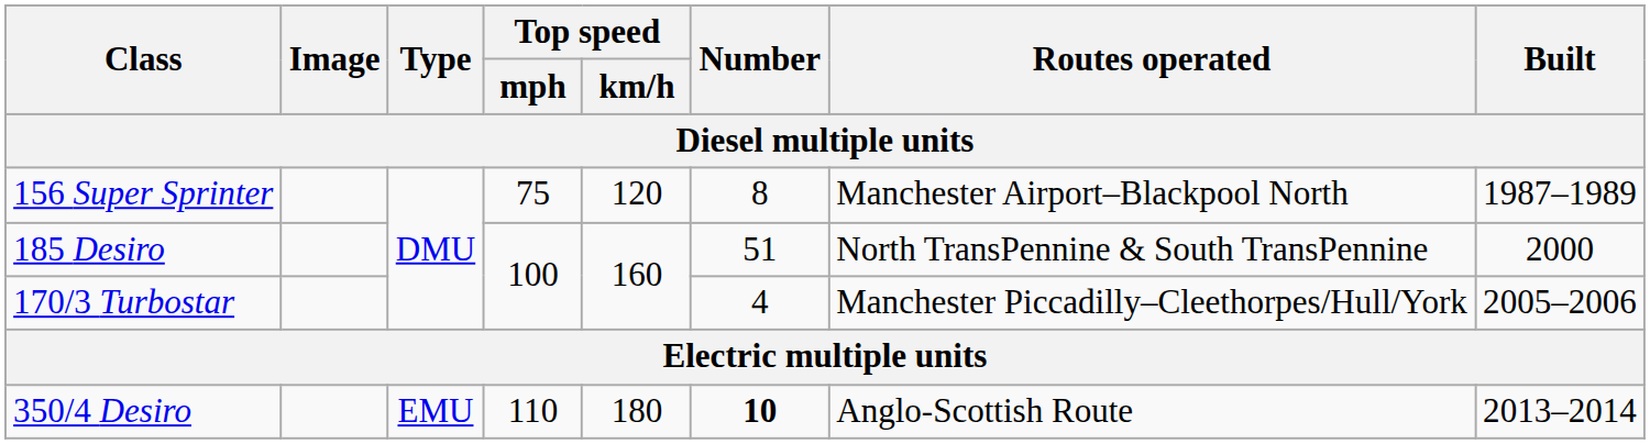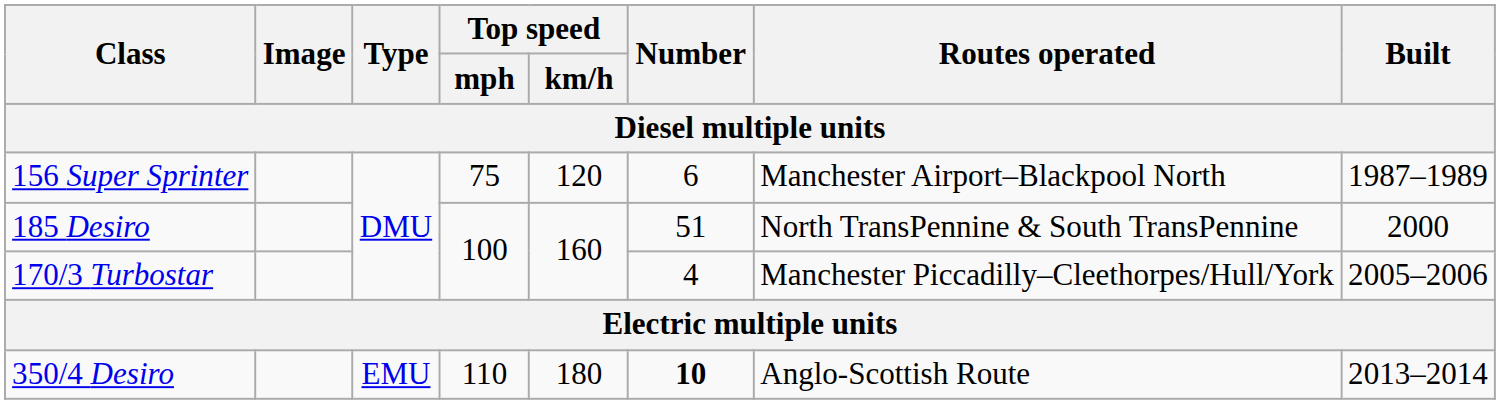 <table class="wikitable">
 <tr ---- bgcolor=#f9f9f9>
 <th rowspan="2">Class</th>
 <th rowspan="2">Image</th>
 <th rowspan="2">Type</th>
 <th colspan="2">Top speed</th>
 <th rowspan="2">Number</th>
 <th rowspan="2">Routes operated</th>
 <th rowspan="2">Built</th>
 </tr>
 <tr ---- bgcolor=#f9f9f9>
 <th> mph </th>
 <th> km/h </th>
 </tr>
 <tr>
 <th colspan="8">Diesel multiple units</th>
 </tr>
 <tr>
 <td><a href='#'>156 <em>Super Sprinter</em></a></td>
 <td></td>
 <td align="center" rowspan="3"><a href='#'>DMU</a></td>
 <td align="center">75</td>
 <td align="center">120</td>
-<td align="center">8</td>
+<td align="center">6</td>
 <td>Manchester Airport–Blackpool North</td>
 <td align="center">1987–1989</td>
 </tr>
 <tr>
 <td><a href='#'>185 <em>Desiro</em></a></td>
 <td></td>
 <td align="center" rowspan="2">100</td>
 <td align="center" rowspan="2">160</td>
 <td align="center">51</td>
 <td>North TransPennine & South TransPennine</td>
 <td align="center">2000</td>
 </tr>
 <tr>
 <td><a href='#'>170/3 <em>Turbostar</em></a></td>
 <td></td>
 <td align="center">4</td>
 <td>Manchester Piccadilly–Cleethorpes/Hull/York</td>
 <td align="center">2005–2006</td>
 </tr>
 <tr>
 <th colspan="8">Electric multiple units</th>
 </tr>
 <tr>
 <td><a href='#'>350/4 <em>Desiro</em></a></td>
 <td></td>
 <td align=center><a href='#'>EMU</a></td>
 <td align=center>110</td>
 <td align=center>180</td>
 <td align=center><strong>10</strong></td>
 <td>Anglo-Scottish Route</td>
 <td align=center>2013–2014</td>
 </tr>
 </table>
